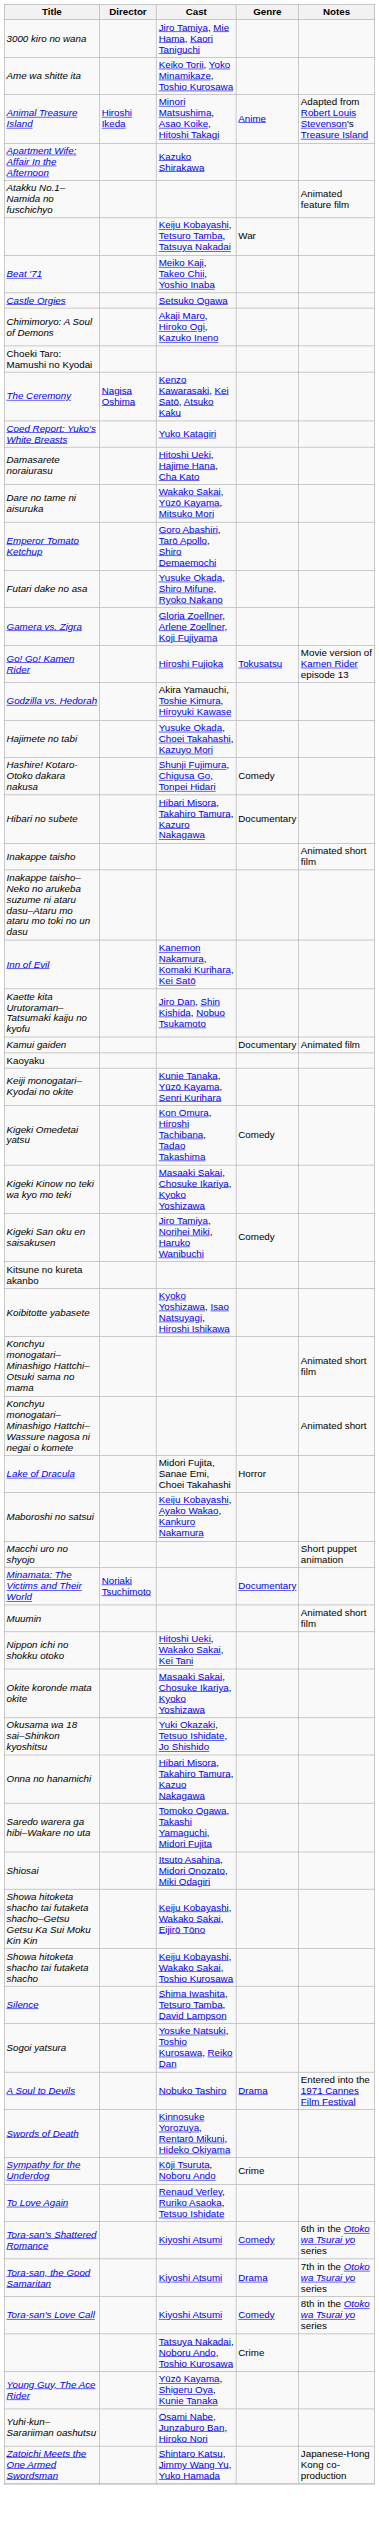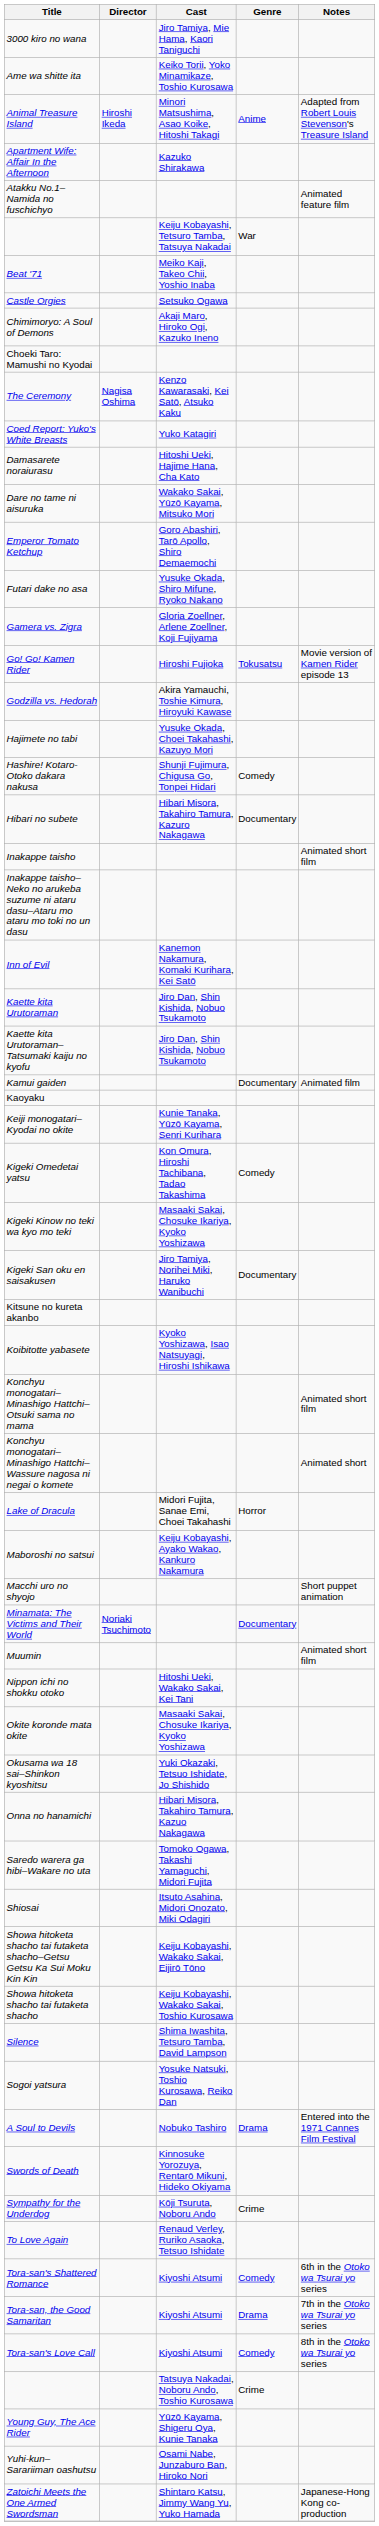 <table class="wikitable sortable">
 <tr>
 <th scope="col">Title</th>
 <th scope="col">Director</th>
 <th scope="col" class="unsortable">Cast</th>
 <th scope="col">Genre</th>
 <th scope="col">Notes</th>
 </tr>
 <tr>
 <td><em>3000 kiro no wana</em></td>
 <td></td>
 <td><a href='#'>Jiro Tamiya</a>, <a href='#'>Mie Hama</a>, <a href='#'>Kaori Taniguchi</a></td>
 <td></td>
 <td></td>
 </tr>
 <tr>
 <td><em>Ame wa shitte ita</em></td>
 <td></td>
 <td><a href='#'>Keiko Torii</a>, <a href='#'>Yoko Minamikaze</a>, <a href='#'>Toshio Kurosawa</a></td>
 <td></td>
 <td></td>
 </tr>
 <tr>
 <td><em><a href='#'>Animal Treasure Island</a></em></td>
 <td><a href='#'>Hiroshi Ikeda</a></td>
 <td><a href='#'>Minori Matsushima</a>, <a href='#'>Asao Koike</a>, <a href='#'>Hitoshi Takagi</a></td>
 <td><a href='#'>Anime</a></td>
 <td>Adapted from <a href='#'>Robert Louis Stevenson</a>'s <a href='#'>Treasure Island</a></td>
 </tr>
 <tr>
 <td><em><a href='#'>Apartment Wife: Affair In the Afternoon</a></em></td>
 <td></td>
 <td><a href='#'>Kazuko Shirakawa</a></td>
 <td></td>
 <td></td>
 </tr>
 <tr>
 <td><em>Atakku No.1–Namida no fuschichyo</em></td>
 <td></td>
 <td></td>
 <td></td>
 <td>Animated feature film</td>
 </tr>
 <tr>
 <td><em></em></td>
 <td></td>
 <td><a href='#'>Keiju Kobayashi</a>, <a href='#'>Tetsuro Tamba</a>, <a href='#'>Tatsuya Nakadai</a></td>
 <td>War</td>
 <td></td>
 </tr>
 <tr>
 <td><em><a href='#'>Beat '71</a></em></td>
 <td></td>
 <td><a href='#'>Meiko Kaji</a>, <a href='#'>Takeo Chii</a>, <a href='#'>Yoshio Inaba</a></td>
 <td></td>
 <td></td>
 </tr>
 <tr>
 <td><em><a href='#'>Castle Orgies</a></em></td>
 <td></td>
 <td><a href='#'>Setsuko Ogawa</a></td>
 <td></td>
 <td></td>
 </tr>
 <tr>
 <td><em>Chimimoryo: A Soul of Demons</em></td>
 <td></td>
 <td><a href='#'>Akaji Maro</a>, <a href='#'>Hiroko Ogi</a>, <a href='#'>Kazuko Ineno</a></td>
 <td></td>
 <td></td>
 </tr>
 <tr>
 <td>Choeki Taro: Mamushi no Kyodai</td>
 <td></td>
 <td></td>
 <td></td>
 <td></td>
 </tr>
 <tr>
 <td><em><a href='#'>The Ceremony</a></em></td>
 <td><a href='#'>Nagisa Oshima</a></td>
 <td><a href='#'>Kenzo Kawarasaki</a>, <a href='#'>Kei Satō</a>, <a href='#'>Atsuko Kaku</a></td>
 <td></td>
 <td></td>
 </tr>
 <tr>
 <td><em><a href='#'>Coed Report: Yuko's White Breasts</a></em></td>
 <td></td>
 <td><a href='#'>Yuko Katagiri</a></td>
 <td></td>
 <td></td>
 </tr>
 <tr>
 <td><em>Damasarete noraiurasu</em></td>
 <td></td>
 <td><a href='#'>Hitoshi Ueki</a>, <a href='#'>Hajime Hana</a>, <a href='#'>Cha Kato</a></td>
 <td></td>
 <td></td>
 </tr>
 <tr>
 <td><em>Dare no tame ni aisuruka</em></td>
 <td></td>
 <td><a href='#'>Wakako Sakai</a>, <a href='#'>Yūzō Kayama</a>, <a href='#'>Mitsuko Mori</a></td>
 <td></td>
 <td></td>
 </tr>
 <tr>
 <td><em><a href='#'>Emperor Tomato Ketchup</a></em></td>
 <td></td>
 <td><a href='#'>Goro Abashiri</a>, <a href='#'>Tarō Apollo</a>, <a href='#'>Shiro Demaemochi</a></td>
 <td></td>
 <td></td>
 </tr>
 <tr>
 <td><em>Futari dake no asa</em></td>
 <td></td>
 <td><a href='#'>Yusuke Okada</a>, <a href='#'>Shiro Mifune</a>, <a href='#'>Ryoko Nakano</a></td>
 <td></td>
 <td></td>
 </tr>
 <tr>
 <td><em><a href='#'>Gamera vs. Zigra</a></em></td>
 <td></td>
 <td><a href='#'>Gloria Zoellner</a>, <a href='#'>Arlene Zoellner</a>, <a href='#'>Koji Fujiyama</a></td>
 <td></td>
 <td></td>
 </tr>
 <tr>
 <td><em><a href='#'>Go! Go! Kamen Rider</a></em></td>
 <td></td>
 <td><a href='#'>Hiroshi Fujioka</a></td>
 <td><a href='#'>Tokusatsu</a></td>
 <td>Movie version of <a href='#'>Kamen Rider</a> episode 13</td>
 </tr>
 <tr>
 <td><em><a href='#'>Godzilla vs. Hedorah</a></em></td>
 <td></td>
 <td>Akira Yamauchi, <a href='#'>Toshie Kimura</a>, <a href='#'>Hiroyuki Kawase</a></td>
 <td></td>
 <td></td>
 </tr>
 <tr>
 <td><em>Hajimete no tabi</em></td>
 <td></td>
 <td><a href='#'>Yusuke Okada</a>, <a href='#'>Choei Takahashi</a>, <a href='#'>Kazuyo Mori</a></td>
 <td></td>
 <td></td>
 </tr>
 <tr>
 <td><em>Hashire! Kotaro-Otoko dakara nakusa</em></td>
 <td></td>
 <td><a href='#'>Shunji Fujimura</a>, <a href='#'>Chigusa Go</a>, <a href='#'>Tonpei Hidari</a></td>
 <td>Comedy</td>
 <td></td>
 </tr>
 <tr>
 <td><em>Hibari no subete</em></td>
 <td></td>
 <td><a href='#'>Hibari Misora</a>, <a href='#'>Takahiro Tamura</a>, <a href='#'>Kazuro Nakagawa</a></td>
 <td>Documentary</td>
 <td></td>
 </tr>
 <tr>
 <td><em>Inakappe taisho</em></td>
 <td></td>
 <td></td>
 <td></td>
 <td>Animated short film</td>
 </tr>
 <tr>
 <td><em>Inakappe taisho–Neko no arukeba suzume ni ataru dasu–Ataru mo ataru mo toki no un dasu</em></td>
 <td></td>
 <td></td>
 <td></td>
 <td></td>
 </tr>
 <tr>
 <td><em><a href='#'>Inn of Evil</a></em></td>
 <td></td>
 <td><a href='#'>Kanemon Nakamura</a>, <a href='#'>Komaki Kurihara</a>, <a href='#'>Kei Satō</a></td>
 <td></td>
 <td></td>
 </tr>
 <tr>
+<td><em><a href='#'>Kaette kita Urutoraman</a></em></td>
+<td></td>
+<td><a href='#'>Jiro Dan</a>, <a href='#'>Shin Kishida</a>, <a href='#'>Nobuo Tsukamoto</a></td>
+<td></td>
+<td></td>
+</tr>
+<tr>
 <td><em>Kaette kita Urutoraman–Tatsumaki kaiju no kyofu</em></td>
 <td></td>
 <td><a href='#'>Jiro Dan</a>, <a href='#'>Shin Kishida</a>, <a href='#'>Nobuo Tsukamoto</a></td>
 <td></td>
 <td></td>
 </tr>
 <tr>
 <td><em>Kamui gaiden</em></td>
 <td></td>
 <td></td>
 <td>Documentary</td>
 <td>Animated film</td>
 </tr>
 <tr>
 <td>Kaoyaku</td>
 <td></td>
 <td></td>
 <td></td>
 <td></td>
 </tr>
 <tr>
 <td><em>Keiji monogatari–Kyodai no okite</em></td>
 <td></td>
 <td><a href='#'>Kunie Tanaka</a>, <a href='#'>Yūzō Kayama</a>, <a href='#'>Senri Kurihara</a></td>
 <td></td>
 <td></td>
 </tr>
 <tr>
 <td><em>Kigeki Omedetai yatsu</em></td>
 <td></td>
 <td><a href='#'>Kon Omura</a>, <a href='#'>Hiroshi Tachibana</a>, <a href='#'>Tadao Takashima</a></td>
 <td>Comedy</td>
 <td></td>
 </tr>
 <tr>
 <td><em>Kigeki Kinow no teki wa kyo mo teki</em></td>
 <td></td>
 <td><a href='#'>Masaaki Sakai</a>, <a href='#'>Chosuke Ikariya</a>, <a href='#'>Kyoko Yoshizawa</a></td>
 <td></td>
 <td></td>
 </tr>
 <tr>
 <td><em>Kigeki San oku en saisakusen</em></td>
 <td></td>
 <td><a href='#'>Jiro Tamiya</a>, <a href='#'>Norihei Miki</a>, <a href='#'>Haruko Wanibuchi</a></td>
-<td>Comedy</td>
+<td>Documentary</td>
 <td></td>
 </tr>
 <tr>
 <td>Kitsune no kureta akanbo</td>
 <td></td>
 <td></td>
 <td></td>
 <td></td>
 </tr>
 <tr>
 <td><em>Koibitotte yabasete</em></td>
 <td></td>
 <td><a href='#'>Kyoko Yoshizawa</a>, <a href='#'>Isao Natsuyagi</a>, <a href='#'>Hiroshi Ishikawa</a></td>
 <td></td>
 <td></td>
 </tr>
 <tr>
 <td><em>Konchyu monogatari–Minashigo Hattchi–Otsuki sama no mama</em></td>
 <td></td>
 <td></td>
 <td></td>
 <td>Animated short film</td>
 </tr>
 <tr>
 <td><em>Konchyu monogatari–Minashigo Hattchi–Wassure nagosa ni negai o komete</em></td>
 <td></td>
 <td></td>
 <td></td>
 <td>Animated short</td>
 </tr>
 <tr>
 <td><em><a href='#'>Lake of Dracula</a></em></td>
 <td></td>
 <td>Midori Fujita, Sanae Emi, Choei Takahashi</td>
 <td>Horror</td>
 <td></td>
 </tr>
 <tr>
 <td><em>Maboroshi no satsui</em></td>
 <td></td>
 <td><a href='#'>Keiju Kobayashi</a>, <a href='#'>Ayako Wakao</a>, <a href='#'>Kankuro Nakamura</a></td>
 <td></td>
 <td></td>
 </tr>
 <tr>
 <td><em>Macchi uro no shyojo</em></td>
 <td></td>
 <td></td>
 <td></td>
 <td>Short puppet animation</td>
 </tr>
 <tr>
 <td><em><a href='#'>Minamata: The Victims and Their World</a></em></td>
 <td><a href='#'>Noriaki Tsuchimoto</a></td>
 <td></td>
 <td><a href='#'>Documentary</a></td>
 <td></td>
 </tr>
 <tr>
 <td><em>Muumin</em></td>
 <td></td>
 <td></td>
 <td></td>
 <td>Animated short film</td>
 </tr>
 <tr>
 <td><em>Nippon ichi no shokku otoko</em></td>
 <td></td>
 <td><a href='#'>Hitoshi Ueki</a>, <a href='#'>Wakako Sakai</a>, <a href='#'>Kei Tani</a></td>
 <td></td>
 <td></td>
 </tr>
 <tr>
 <td><em>Okite koronde mata okite</em></td>
 <td></td>
 <td><a href='#'>Masaaki Sakai</a>, <a href='#'>Chosuke Ikariya</a>, <a href='#'>Kyoko Yoshizawa</a></td>
 <td></td>
 <td></td>
 </tr>
 <tr>
 <td><em>Okusama wa 18 sai–Shinkon kyoshitsu</em></td>
 <td></td>
 <td><a href='#'>Yuki Okazaki</a>, <a href='#'>Tetsuo Ishidate</a>, <a href='#'>Jo Shishido</a></td>
 <td></td>
 <td></td>
 </tr>
 <tr>
 <td><em>Onna no hanamichi</em></td>
 <td></td>
 <td><a href='#'>Hibari Misora</a>, <a href='#'>Takahiro Tamura</a>, <a href='#'>Kazuo Nakagawa</a></td>
 <td></td>
 <td></td>
 </tr>
 <tr>
 <td><em>Saredo warera ga hibi–Wakare no uta</em></td>
 <td></td>
 <td><a href='#'>Tomoko Ogawa</a>, <a href='#'>Takashi Yamaguchi</a>, <a href='#'>Midori Fujita</a></td>
 <td></td>
 <td></td>
 </tr>
 <tr>
 <td><em>Shiosai</em></td>
 <td></td>
 <td><a href='#'>Itsuto Asahina</a>, <a href='#'>Midori Onozato</a>, <a href='#'>Miki Odagiri</a></td>
 <td></td>
 <td></td>
 </tr>
 <tr>
 <td><em>Showa hitoketa shacho tai futaketa shacho–Getsu Getsu Ka Sui Moku Kin Kin</em></td>
 <td></td>
 <td><a href='#'>Keiju Kobayashi</a>, <a href='#'>Wakako Sakai</a>, <a href='#'>Eijirō Tōno</a></td>
 <td></td>
 <td></td>
 </tr>
 <tr>
 <td><em>Showa hitoketa shacho tai futaketa shacho</em></td>
 <td></td>
 <td><a href='#'>Keiju Kobayashi</a>, <a href='#'>Wakako Sakai</a>, <a href='#'>Toshio Kurosawa</a></td>
 <td></td>
 <td></td>
 </tr>
 <tr>
 <td><em><a href='#'>Silence</a></em></td>
 <td></td>
 <td><a href='#'>Shima Iwashita</a>, <a href='#'>Tetsuro Tamba</a>, <a href='#'>David Lampson</a></td>
 <td></td>
 <td></td>
 </tr>
 <tr>
 <td><em>Sogoi yatsura</em></td>
 <td></td>
 <td><a href='#'>Yosuke Natsuki</a>, <a href='#'>Toshio Kurosawa</a>, <a href='#'>Reiko Dan</a></td>
 <td></td>
 <td></td>
 </tr>
 <tr>
 <td><em><a href='#'>A Soul to Devils</a></em></td>
 <td></td>
 <td><a href='#'>Nobuko Tashiro</a></td>
 <td><a href='#'>Drama</a></td>
 <td>Entered into the <a href='#'>1971 Cannes Film Festival</a></td>
 </tr>
 <tr>
 <td><em><a href='#'>Swords of Death</a></em></td>
 <td></td>
 <td><a href='#'>Kinnosuke Yorozuya</a>, <a href='#'>Rentarō Mikuni</a>, <a href='#'>Hideko Okiyama</a></td>
 <td></td>
 <td></td>
 </tr>
 <tr>
 <td><em><a href='#'>Sympathy for the Underdog</a></em></td>
 <td></td>
 <td><a href='#'>Kōji Tsuruta</a>, <a href='#'>Noboru Ando</a></td>
 <td>Crime</td>
 <td></td>
 </tr>
 <tr>
 <td><em><a href='#'>To Love Again</a></em></td>
 <td></td>
 <td><a href='#'>Renaud Verley</a>, <a href='#'>Ruriko Asaoka</a>, <a href='#'>Tetsuo Ishidate</a></td>
 <td></td>
 <td></td>
 </tr>
 <tr>
 <td><em><a href='#'>Tora-san's Shattered Romance</a></em></td>
 <td></td>
 <td><a href='#'>Kiyoshi Atsumi</a></td>
 <td><a href='#'>Comedy</a></td>
 <td>6th in the <em><a href='#'>Otoko wa Tsurai yo</a></em> series</td>
 </tr>
 <tr>
 <td><em><a href='#'>Tora-san, the Good Samaritan</a></em></td>
 <td></td>
 <td><a href='#'>Kiyoshi Atsumi</a></td>
 <td><a href='#'>Drama</a></td>
 <td>7th in the <em><a href='#'>Otoko wa Tsurai yo</a></em> series</td>
 </tr>
 <tr>
 <td><em><a href='#'>Tora-san's Love Call</a></em></td>
 <td></td>
 <td><a href='#'>Kiyoshi Atsumi</a></td>
 <td><a href='#'>Comedy</a></td>
 <td>8th in the <em><a href='#'>Otoko wa Tsurai yo</a></em> series</td>
 </tr>
 <tr>
 <td></td>
 <td></td>
 <td><a href='#'>Tatsuya Nakadai</a>, <a href='#'>Noboru Ando</a>, <a href='#'>Toshio Kurosawa</a></td>
 <td>Crime</td>
 <td></td>
 </tr>
 <tr>
 <td><em><a href='#'>Young Guy, The Ace Rider</a></em></td>
 <td></td>
 <td><a href='#'>Yūzō Kayama</a>, <a href='#'>Shigeru Oya</a>, <a href='#'>Kunie Tanaka</a></td>
 <td></td>
 <td></td>
 </tr>
 <tr>
 <td><em>Yuhi-kun–Sarariiman oashutsu</em></td>
 <td></td>
 <td><a href='#'>Osami Nabe</a>, <a href='#'>Junzaburo Ban</a>, <a href='#'>Hiroko Nori</a></td>
 <td></td>
 <td></td>
 </tr>
 <tr>
 <td><em><a href='#'>Zatoichi Meets the One Armed Swordsman</a></em></td>
 <td></td>
 <td><a href='#'>Shintaro Katsu</a>, <a href='#'>Jimmy Wang Yu</a>, <a href='#'>Yuko Hamada</a></td>
 <td></td>
 <td>Japanese-Hong Kong co-production</td>
 </tr>
 <tr>
 </tr>
 </table>
